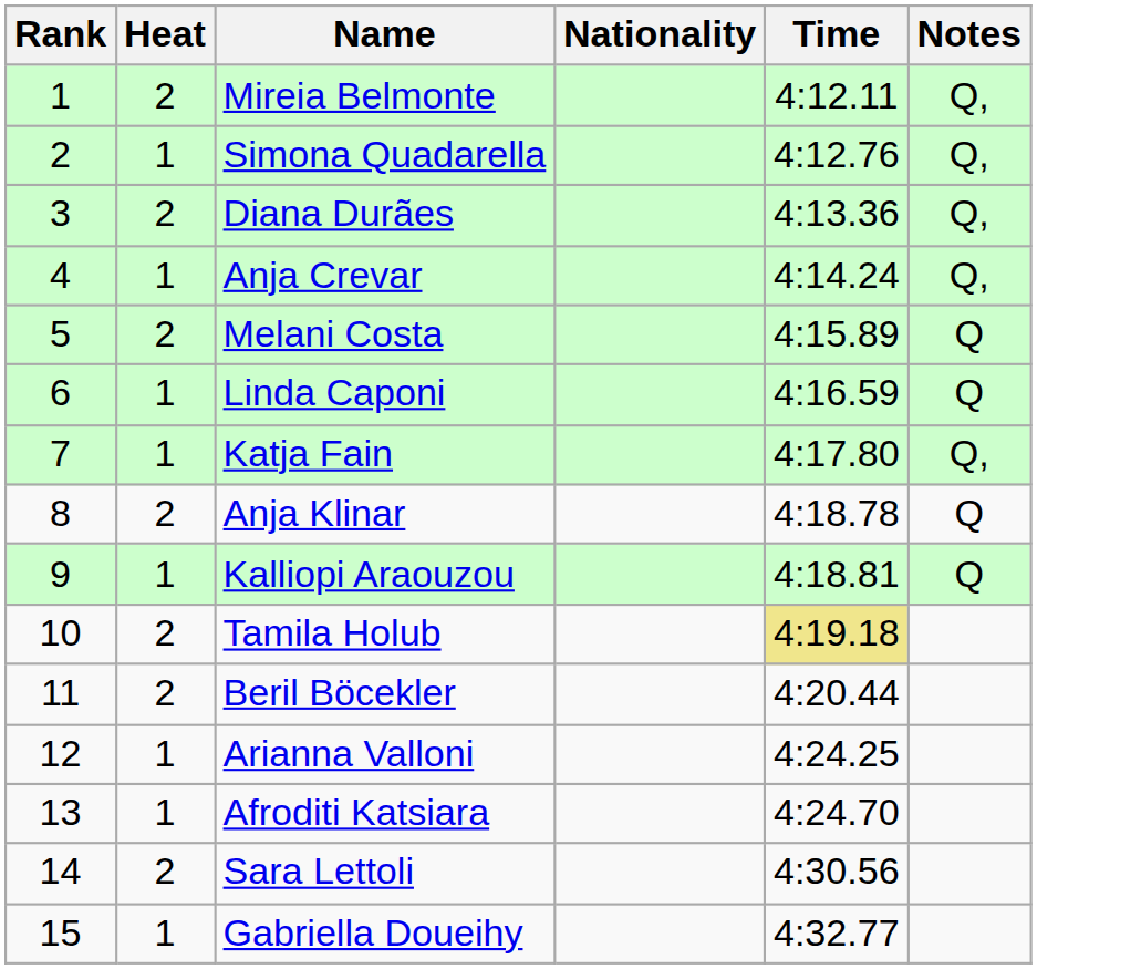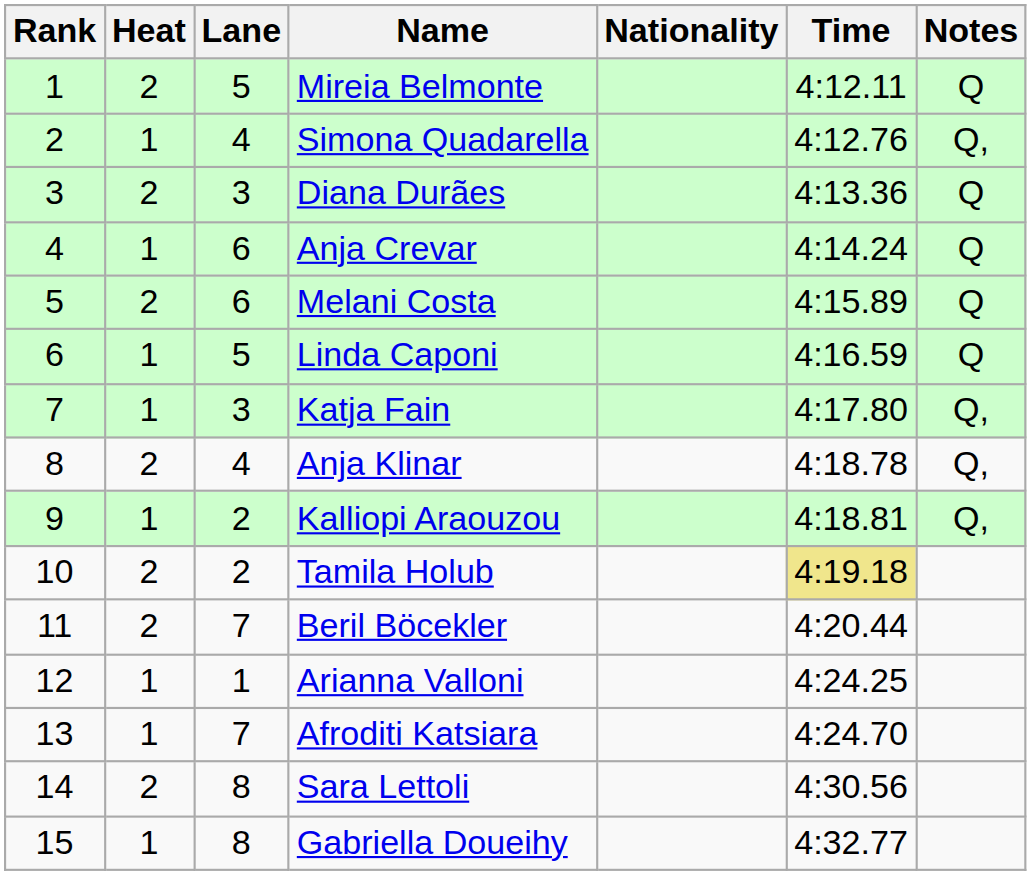 <table class="wikitable sortable" style="text-align:center">
 <tr>
 <th>Rank</th>
 <th>Heat</th>
+<th>Lane</th>
 <th>Name</th>
 <th>Nationality</th>
 <th>Time</th>
 <th>Notes</th>
 </tr>
 <tr bgcolor="ccffcc">
 <td>1</td>
 <td>2</td>
+<td>5</td>
 <td align="left"><a href='#'>Mireia Belmonte</a></td>
 <td align="left"></td>
 <td>4:12.11</td>
-<td>Q, </td>
+<td>Q</td>
 </tr>
 <tr bgcolor="ccffcc">
 <td>2</td>
 <td>1</td>
+<td>4</td>
 <td align="left"><a href='#'>Simona Quadarella</a></td>
 <td align="left"></td>
 <td>4:12.76</td>
 <td>Q, </td>
 </tr>
 <tr bgcolor="ccffcc">
 <td>3</td>
 <td>2</td>
+<td>3</td>
 <td align="left"><a href='#'>Diana Durães</a></td>
 <td align="left"></td>
 <td>4:13.36</td>
-<td>Q, </td>
+<td>Q</td>
 </tr>
 <tr bgcolor="ccffcc">
 <td>4</td>
 <td>1</td>
+<td>6</td>
 <td align="left"><a href='#'>Anja Crevar</a></td>
 <td align="left"></td>
 <td>4:14.24</td>
-<td>Q, </td>
+<td>Q</td>
 </tr>
 <tr bgcolor="ccffcc">
 <td>5</td>
 <td>2</td>
+<td>6</td>
 <td align="left"><a href='#'>Melani Costa</a></td>
 <td align="left"></td>
 <td>4:15.89</td>
 <td>Q</td>
 </tr>
 <tr bgcolor="ccffcc">
 <td>6</td>
 <td>1</td>
+<td>5</td>
 <td align="left"><a href='#'>Linda Caponi</a></td>
 <td align="left"></td>
 <td>4:16.59</td>
 <td>Q</td>
 </tr>
 <tr bgcolor="ccffcc">
 <td>7</td>
 <td>1</td>
+<td>3</td>
 <td align="left"><a href='#'>Katja Fain</a></td>
 <td align="left"></td>
 <td>4:17.80</td>
 <td>Q, </td>
 </tr>
 <tr>
 <td>8</td>
 <td>2</td>
+<td>4</td>
 <td align="left"><a href='#'>Anja Klinar</a></td>
 <td align="left"></td>
 <td>4:18.78</td>
-<td>Q</td>
+<td>Q, </td>
 </tr>
 <tr bgcolor="ccffcc">
 <td>9</td>
 <td>1</td>
+<td>2</td>
 <td align="left"><a href='#'>Kalliopi Araouzou</a></td>
 <td align="left"></td>
 <td>4:18.81</td>
-<td>Q</td>
+<td>Q, </td>
 </tr>
 <tr>
 <td>10</td>
+<td>2</td>
 <td>2</td>
 <td align="left"><a href='#'>Tamila Holub</a></td>
 <td align="left"></td>
 <td style="background: khaki;">4:19.18</td>
 <td></td>
 </tr>
 <tr>
 <td>11</td>
 <td>2</td>
+<td>7</td>
 <td align="left"><a href='#'>Beril Böcekler</a></td>
 <td align="left"></td>
 <td>4:20.44</td>
 <td></td>
 </tr>
 <tr>
 <td>12</td>
+<td>1</td>
 <td>1</td>
 <td align="left"><a href='#'>Arianna Valloni</a></td>
 <td align="left"></td>
 <td>4:24.25</td>
 <td></td>
 </tr>
 <tr>
 <td>13</td>
 <td>1</td>
+<td>7</td>
 <td align="left"><a href='#'>Afroditi Katsiara</a></td>
 <td align="left"></td>
 <td>4:24.70</td>
 <td></td>
 </tr>
 <tr>
 <td>14</td>
 <td>2</td>
+<td>8</td>
 <td align="left"><a href='#'>Sara Lettoli</a></td>
 <td align="left"></td>
 <td>4:30.56</td>
 <td></td>
 </tr>
 <tr>
 <td>15</td>
 <td>1</td>
+<td>8</td>
 <td align="left"><a href='#'>Gabriella Doueihy</a></td>
 <td align="left"></td>
 <td>4:32.77</td>
 <td></td>
 </tr>
 </table>
